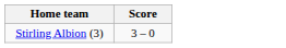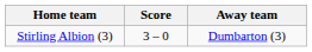 <table class="wikitable" style="text-align: center">
 <tr>
 <th width=140>Home team</th>
 <th width=70>Score</th>
+<th width=140>Away team</th>
 </tr>
 <tr>
 <td><a href='#'>Stirling Albion</a> (3)</td>
 <td>3 – 0</td>
+<td><a href='#'>Dumbarton</a> (3)</td>
 </tr>
 </table>
